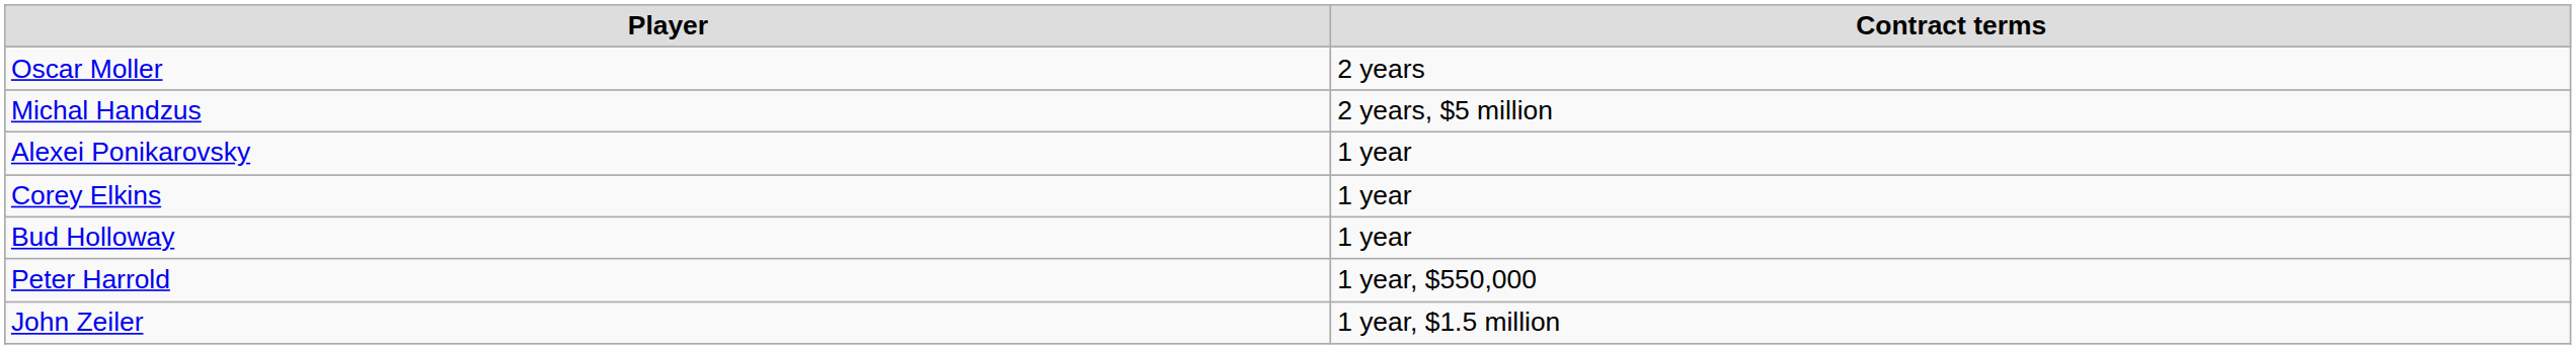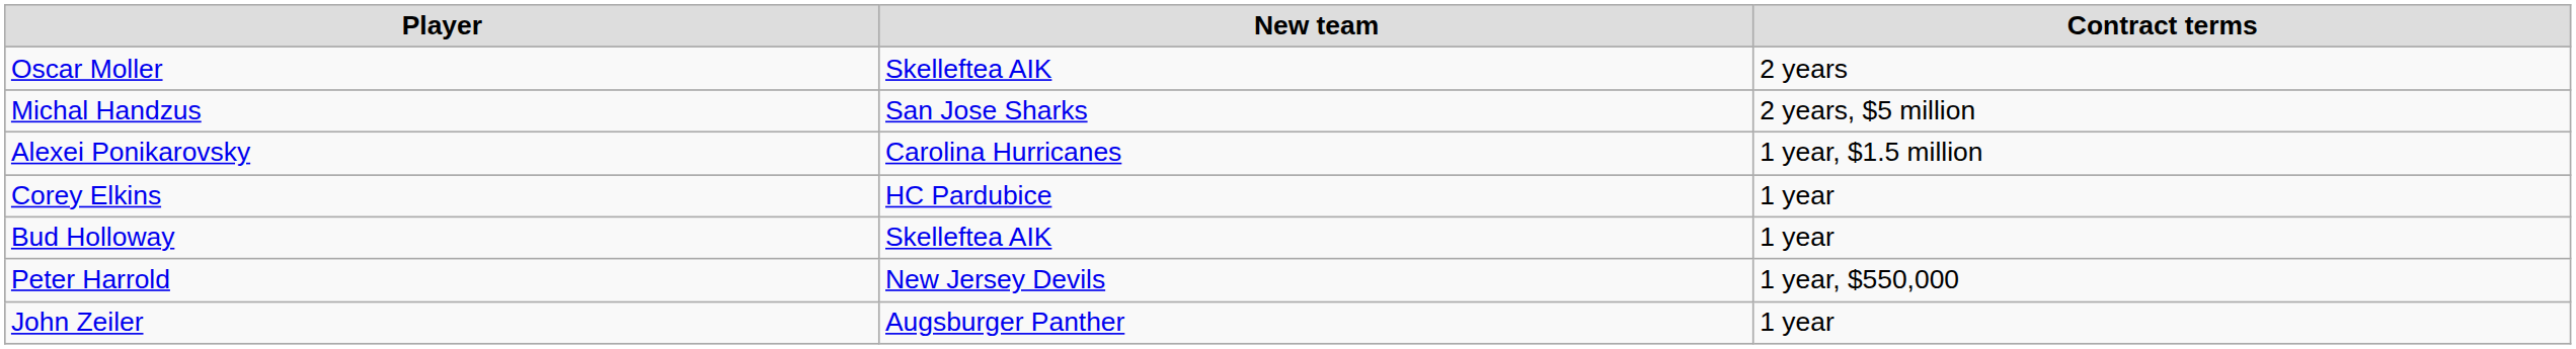 <table class="wikitable" style="width:97%;">
 <tr style="text-align:center; background:#ddd;">
 <td><strong>Player</strong></td>
+<td><strong>New team</strong></td>
 <td><strong>Contract terms</strong></td>
 </tr>
 <tr>
 <td><a href='#'>Oscar Moller</a></td>
+<td><a href='#'>Skelleftea AIK</a></td>
 <td>2 years</td>
 </tr>
 <tr>
 <td><a href='#'>Michal Handzus</a></td>
+<td><a href='#'>San Jose Sharks</a></td>
 <td>2 years, $5 million</td>
 </tr>
 <tr>
 <td><a href='#'>Alexei Ponikarovsky</a></td>
-<td>1 year</td>
+<td><a href='#'>Carolina Hurricanes</a></td>
+<td>1 year, $1.5 million</td>
 </tr>
 <tr>
 <td><a href='#'>Corey Elkins</a></td>
+<td><a href='#'>HC Pardubice</a></td>
 <td>1 year</td>
 </tr>
 <tr>
 <td><a href='#'>Bud Holloway</a></td>
+<td><a href='#'>Skelleftea AIK</a></td>
 <td>1 year</td>
 </tr>
 <tr>
 <td><a href='#'>Peter Harrold</a></td>
+<td><a href='#'>New Jersey Devils</a></td>
 <td>1 year, $550,000</td>
 </tr>
 <tr>
 <td><a href='#'>John Zeiler</a></td>
-<td>1 year, $1.5 million</td>
+<td><a href='#'>Augsburger Panther</a></td>
+<td>1 year</td>
 </tr>
 </table>
